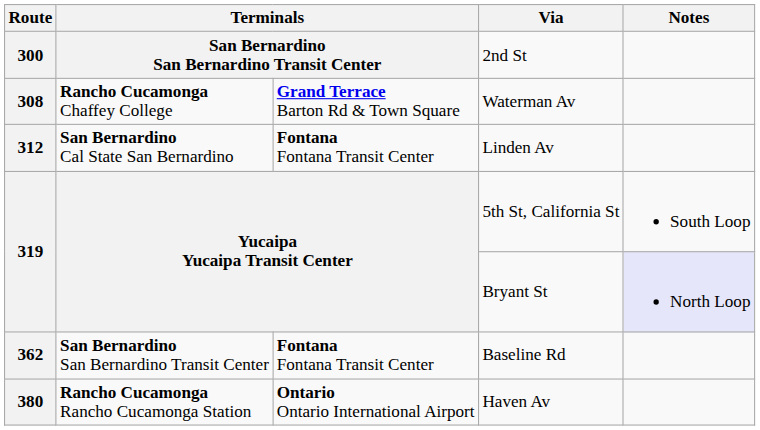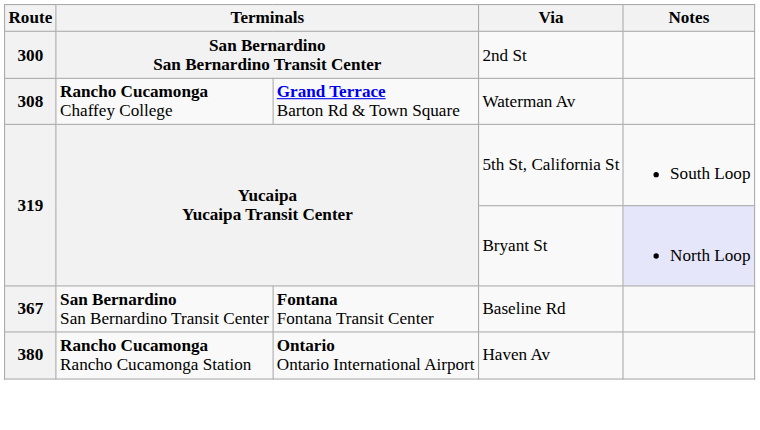 <table class="wikitable">
 <tr>
 <th>Route</th>
 <th colspan="2">Terminals</th>
 <th>Via</th>
 <th>Notes</th>
 </tr>
 <tr>
 <th>300</th>
 <th colspan="2"><strong>San Bernardino</strong><br><strong>San Bernardino Transit Center</strong></th>
 <td>2nd St</td>
 <td></td>
 </tr>
 <tr>
 <th>308</th>
 <td><strong>Rancho Cucamonga</strong><br>Chaffey College</td>
 <td><strong><a href='#'>Grand Terrace</a></strong><br>Barton Rd & Town Square</td>
 <td>Waterman Av</td>
 <td></td>
 </tr>
 <tr>
-<th>312</th>
-<td><strong>San Bernardino</strong><br>Cal State San Bernardino</td>
-<td><strong>Fontana</strong><br>Fontana Transit Center</td>
-<td>Linden Av</td>
-<td></td>
-</tr>
-<tr>
 <th rowspan="2">319</th>
 <th colspan="2" rowspan="2"><strong>Yucaipa</strong><br>Yucaipa Transit Center</th>
 <td>5th St, California St</td>
 <td><br><ul><li>South Loop</li></ul></td>
 </tr>
 <tr>
 <td>Bryant St</td>
 <td style="background: lavender;"><br><ul><li>North Loop</li></ul></td>
 </tr>
 <tr>
-<th>362</th>
+<th>367</th>
 <td><strong>San Bernardino</strong><br>San Bernardino Transit Center</td>
 <td><strong>Fontana</strong><br>Fontana Transit Center</td>
 <td>Baseline Rd</td>
 <td></td>
 </tr>
 <tr>
 <th>380</th>
 <td><strong>Rancho Cucamonga</strong><br>Rancho Cucamonga Station</td>
 <td><strong>Ontario</strong><br>Ontario International Airport</td>
 <td>Haven Av</td>
 <td></td>
 </tr>
 </table>
